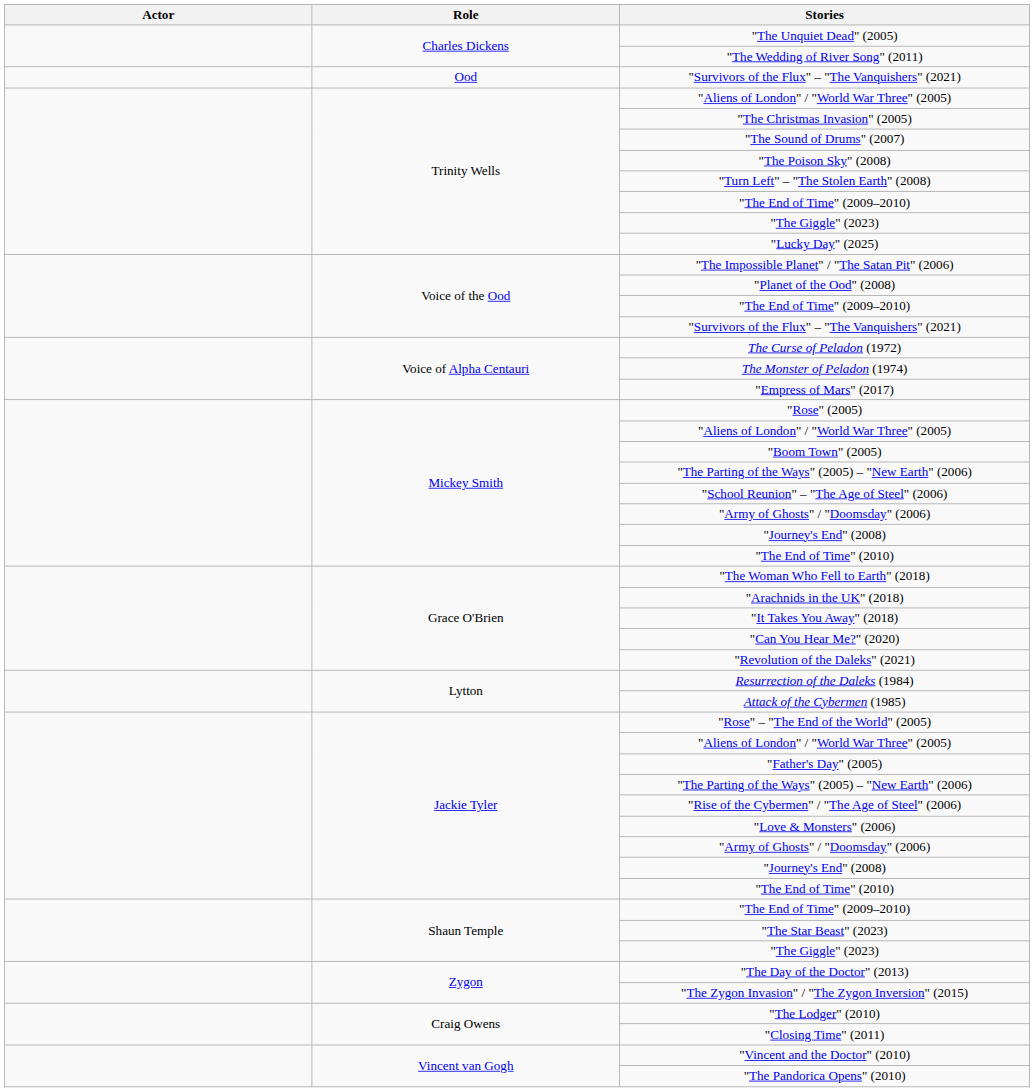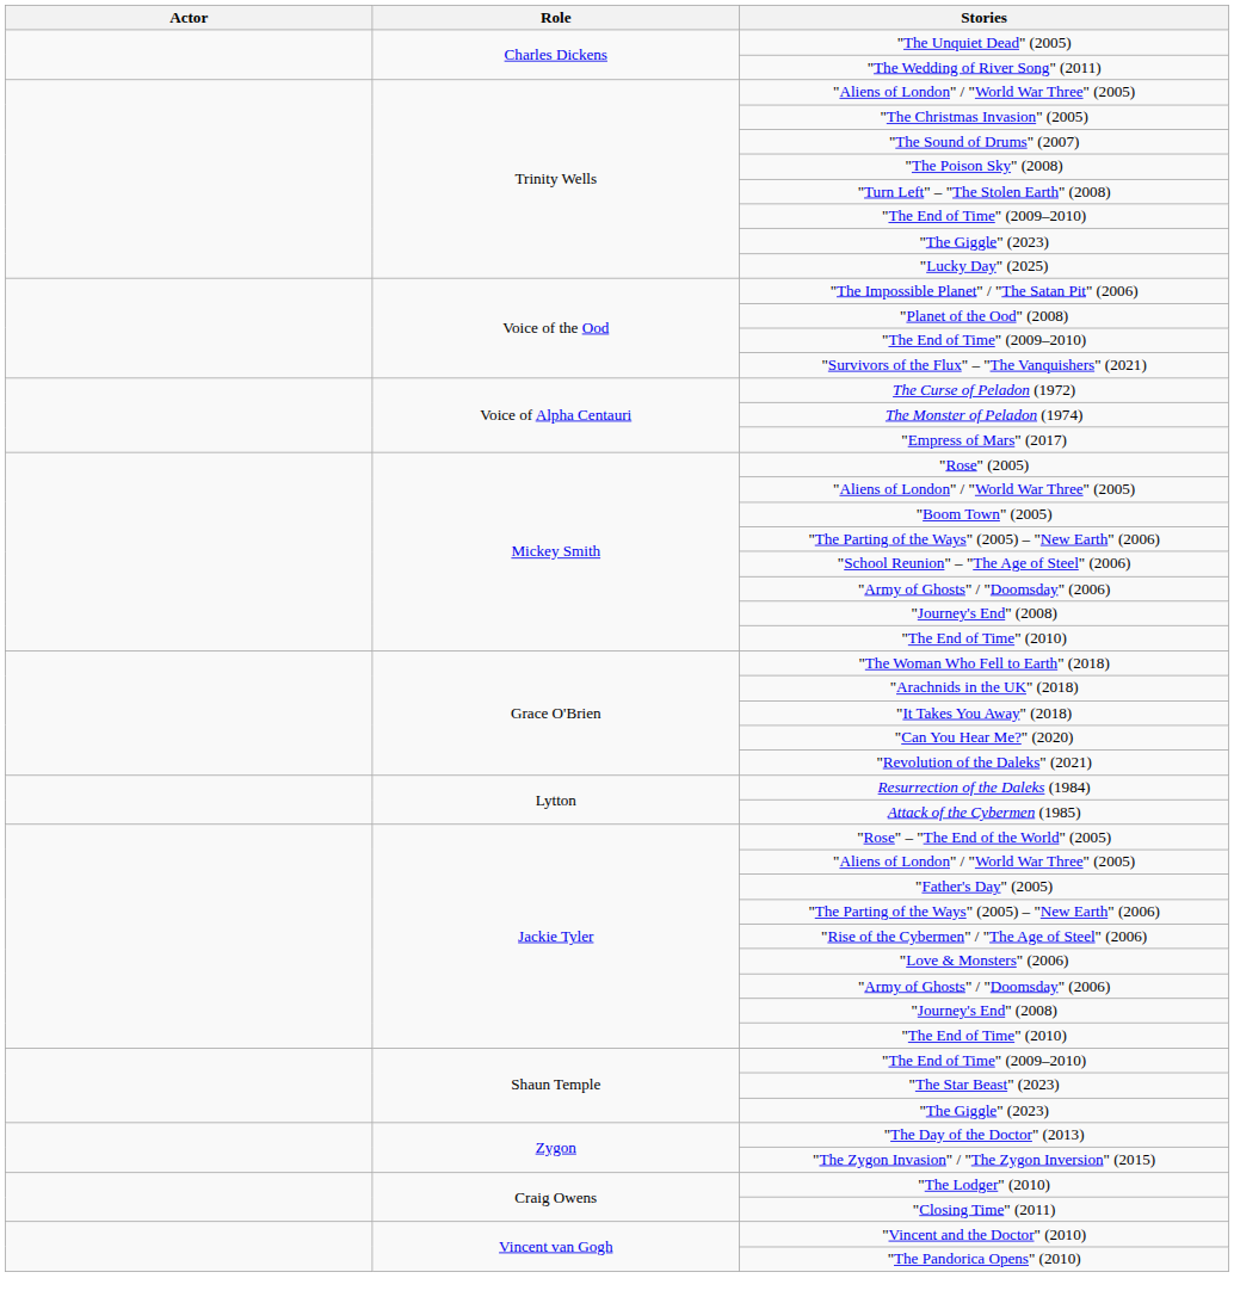 <table class="wikitable plainrowheaders sortable" style="text-align:center; width:99%;">
 <tr>
 <th style="width:30%;">Actor</th>
 <th scope="col" style="width:30%;">Role</th>
 <th scope="col" style="width:40%;">Stories</th>
 </tr>
 <tr>
 <td scope="row" rowspan="2"></td>
 <td rowspan="2"><a href='#'>Charles Dickens</a></td>
 <td data-sort-value="159">"<a href='#'>The Unquiet Dead</a>" (2005)</td>
 </tr>
 <tr>
 <td data-sort-value="224">"<a href='#'>The Wedding of River Song</a>" (2011)</td>
-</tr>
-<tr>
-<td scope="row"></td>
-<td><a href='#'>Ood</a></td>
-<td data-sort-value="297e">"<a href='#'>Survivors of the Flux</a>" – "<a href='#'>The Vanquishers</a>" (2021)</td>
 </tr>
 <tr>
 <td rowspan="8" scope="row"></td>
 <td rowspan="8">Trinity Wells</td>
 <td data-sort-value="160a">"<a href='#'>Aliens of London</a>" / "<a href='#'>World War Three</a>" (2005)</td>
 </tr>
 <tr>
 <td data-sort-value="167">"<a href='#'>The Christmas Invasion</a>" (2005)</td>
 </tr>
 <tr>
 <td data-sort-value="187b">"<a href='#'>The Sound of Drums</a>" (2007)</td>
 </tr>
 <tr>
 <td data-sort-value="192b">"<a href='#'>The Poison Sky</a>" (2008)</td>
 </tr>
 <tr>
 <td data-sort-value="197">"<a href='#'>Turn Left</a>" – "<a href='#'>The Stolen Earth</a>" (2008)</td>
 </tr>
 <tr>
 <td data-sort-value="202">"<a href='#'>The End of Time</a>" (2009–2010)</td>
 </tr>
 <tr>
 <td data-sort-value="303">"<a href='#'>The Giggle</a>" (2023)</td>
 </tr>
 <tr>
 <td data-sort-value="316">"<a href='#'>Lucky Day</a>" (2025)</td>
 </tr>
 <tr>
 <td rowspan="4" scope="row"></td>
 <td rowspan="4">Voice of the <a href='#'>Ood</a></td>
 <td data-sort-value="174a">"<a href='#'>The Impossible Planet</a>" / "<a href='#'>The Satan Pit</a>" (2006)</td>
 </tr>
 <tr>
 <td data-sort-value="191">"<a href='#'>Planet of the Ood</a>" (2008)</td>
 </tr>
 <tr>
 <td data-sort-value="202">"<a href='#'>The End of Time</a>" (2009–2010)</td>
 </tr>
 <tr>
 <td data-sort-value="297e">"<a href='#'>Survivors of the Flux</a>" – "<a href='#'>The Vanquishers</a>" (2021)</td>
 </tr>
 <tr>
 <td scope="row" rowspan="3"></td>
 <td rowspan="3">Voice of <a href='#'>Alpha Centauri</a></td>
 <td data-sort-value="061"><em><a href='#'>The Curse of Peladon</a></em> (1972)</td>
 </tr>
 <tr>
 <td data-sort-value="073"><em><a href='#'>The Monster of Peladon</a></em> (1974)</td>
 </tr>
 <tr>
 <td data-sort-value="273">"<a href='#'>Empress of Mars</a>" (2017)</td>
 </tr>
 <tr>
 <td scope="row" rowspan="8"></td>
 <td rowspan="8"><a href='#'>Mickey Smith</a></td>
 <td data-sort-value="157">"<a href='#'>Rose</a>" (2005)</td>
 </tr>
 <tr>
 <td data-sort-value="160a">"<a href='#'>Aliens of London</a>" / "<a href='#'>World War Three</a>" (2005)</td>
 </tr>
 <tr>
 <td data-sort-value="165">"<a href='#'>Boom Town</a>" (2005)</td>
 </tr>
 <tr>
 <td data-sort-value="166b">"<a href='#'>The Parting of the Ways</a>" (2005) – "<a href='#'>New Earth</a>" (2006)</td>
 </tr>
 <tr>
 <td data-sort-value="170">"<a href='#'>School Reunion</a>" – "<a href='#'>The Age of Steel</a>" (2006)</td>
 </tr>
 <tr>
 <td data-sort-value="177a">"<a href='#'>Army of Ghosts</a>" / "<a href='#'>Doomsday</a>" (2006)</td>
 </tr>
 <tr>
 <td data-sort-value="198b">"<a href='#'>Journey's End</a>" (2008)</td>
 </tr>
 <tr>
 <td data-sort-value="202">"<a href='#'>The End of Time</a>" (2010)</td>
 </tr>
 <tr>
 <td rowspan="5" scope="row"></td>
 <td rowspan="5">Grace O'Brien</td>
 <td data-sort-value="277">"<a href='#'>The Woman Who Fell to Earth</a>" (2018)</td>
 </tr>
 <tr>
 <td data-sort-value="280">"<a href='#'>Arachnids in the UK</a>" (2018)</td>
 </tr>
 <tr>
 <td data-sort-value="285">"<a href='#'>It Takes You Away</a>" (2018)</td>
 </tr>
 <tr>
 <td data-sort-value="293">"<a href='#'>Can You Hear Me?</a>" (2020)</td>
 </tr>
 <tr>
 <td data-sort-value="296">"<a href='#'>Revolution of the Daleks</a>" (2021)</td>
 </tr>
 <tr>
 <td scope="row" rowspan="2"></td>
 <td rowspan="2">Lytton</td>
 <td data-sort-value="133"><em><a href='#'>Resurrection of the Daleks</a></em> (1984)</td>
 </tr>
 <tr>
 <td data-sort-value="137"><em><a href='#'>Attack of the Cybermen</a></em> (1985)</td>
 </tr>
 <tr>
 <td scope="row" rowspan="9"></td>
 <td rowspan="9"><a href='#'>Jackie Tyler</a></td>
 <td data-sort-value="157">"<a href='#'>Rose</a>" – "<a href='#'>The End of the World</a>" (2005)</td>
 </tr>
 <tr>
 <td data-sort-value="160a">"<a href='#'>Aliens of London</a>" / "<a href='#'>World War Three</a>" (2005)</td>
 </tr>
 <tr>
 <td data-sort-value="163">"<a href='#'>Father's Day</a>" (2005)</td>
 </tr>
 <tr>
 <td data-sort-value="166b">"<a href='#'>The Parting of the Ways</a>" (2005) – "<a href='#'>New Earth</a>" (2006)</td>
 </tr>
 <tr>
 <td data-sort-value="172a">"<a href='#'>Rise of the Cybermen</a>" / "<a href='#'>The Age of Steel</a>" (2006)</td>
 </tr>
 <tr>
 <td data-sort-value="175">"<a href='#'>Love & Monsters</a>" (2006)</td>
 </tr>
 <tr>
 <td data-sort-value="177a">"<a href='#'>Army of Ghosts</a>" / "<a href='#'>Doomsday</a>" (2006)</td>
 </tr>
 <tr>
 <td data-sort-value="198b">"<a href='#'>Journey's End</a>" (2008)</td>
 </tr>
 <tr>
 <td data-sort-value="202">"<a href='#'>The End of Time</a>" (2010)</td>
 </tr>
 <tr>
 <td rowspan="3"><br></td>
 <td rowspan="3">Shaun Temple</td>
 <td data-sort-value="202">"<a href='#'>The End of Time</a>" (2009–2010)</td>
 </tr>
 <tr>
 <td data-sort-value="301">"<a href='#'>The Star Beast</a>" (2023)</td>
 </tr>
 <tr>
 <td data-sort-value="303">"<a href='#'>The Giggle</a>" (2023)</td>
 </tr>
 <tr>
 <td scope="row" rowspan="2"></td>
 <td rowspan="2"><a href='#'>Zygon</a></td>
 <td data-sort-value="240">"<a href='#'>The Day of the Doctor</a>" (2013)</td>
 </tr>
 <tr>
 <td data-sort-value="258a">"<a href='#'>The Zygon Invasion</a>" / "<a href='#'>The Zygon Inversion</a>" (2015)</td>
 </tr>
 <tr>
 <td scope="row" rowspan="2"></td>
 <td rowspan="2">Craig Owens</td>
 <td data-sort-value="211">"<a href='#'>The Lodger</a>" (2010)</td>
 </tr>
 <tr>
 <td data-sort-value="223">"<a href='#'>Closing Time</a>" (2011)</td>
 </tr>
 <tr>
 <td scope="row" rowspan="2"></td>
 <td rowspan="2"><a href='#'>Vincent van Gogh</a></td>
 <td data-sort-value="210">"<a href='#'>Vincent and the Doctor</a>" (2010)</td>
 </tr>
 <tr>
 <td data-sort-value="212a">"<a href='#'>The Pandorica Opens</a>" (2010)</td>
 </tr>
 </table>
